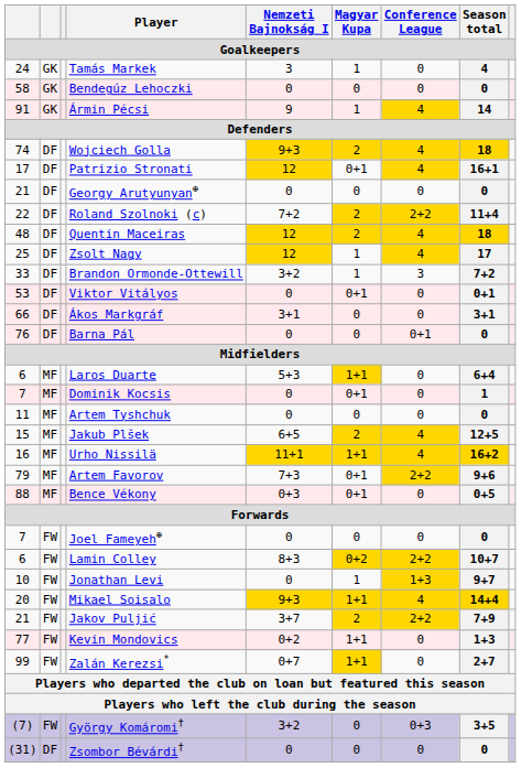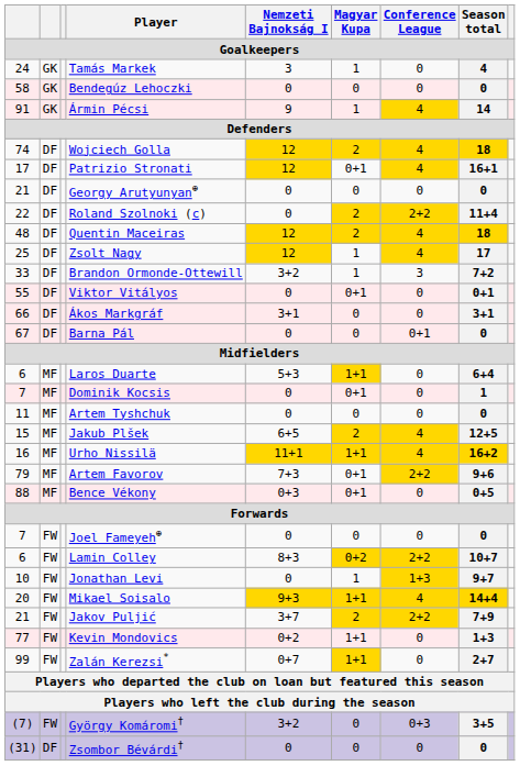 <table class="wikitable sortable sticky-header zebra" style="text-align:center; font-size:85%;">
 <tr>
 <th></th>
 <th></th>
 <th></th>
 <th>Player</th>
 <th><a href='#'>Nemzeti<br>Bajnokság I</a></th>
 <th><a href='#'>Magyar<br>Kupa</a></th>
 <th><a href='#'>Conference<br>League</a></th>
 <th>Season<br>total</th>
 <th class="unsortable"></th>
 </tr>
 <tr>
 <th colspan=9 style=background:#dcdcdc; text-align:center>Goalkeepers</th>
 </tr>
 <tr>
 <td>24</td>
 <td>GK</td>
 <td></td>
 <td style="text-align:left;" data-sort-value="Markek"><a href='#'>Tamás Markek</a></td>
 <td>3</td>
 <td>1</td>
 <td>0</td>
 <th>4</th>
 <td></td>
 </tr>
 <tr bgcolor="#ffe9ec">
 <td>58</td>
 <td>GK</td>
 <td></td>
 <td style="text-align:left;" data-sort-value="Lehoczki"><a href='#'>Bendegúz Lehoczki</a></td>
 <td>0</td>
 <td>0</td>
 <td>0</td>
 <th>0</th>
 <td></td>
 </tr>
 <tr bgcolor="#ffe9ec">
 <td>91</td>
 <td>GK</td>
 <td></td>
 <td style="text-align:left;" data-sort-value="Pecsi"><a href='#'>Ármin Pécsi</a></td>
 <td>9</td>
 <td>1</td>
 <td style="background-color: gold;">4</td>
 <th>14</th>
 <td></td>
 </tr>
 <tr>
 <th colspan=9 style=background:#dcdcdc; text-align:center>Defenders</th>
 </tr>
 <tr>
 <td>74</td>
 <td>DF</td>
 <td></td>
 <td style="text-align:left;" data-sort-value="Golla"><a href='#'>Wojciech Golla</a></td>
-<td style="background-color: gold;">9+3</td>
+<td style="background-color: gold;">12</td>
 <td style="background-color: gold;">2</td>
 <td style="background-color: gold;">4</td>
 <th style="background-color: gold;">18</th>
 <td></td>
 </tr>
 <tr>
 <td>17</td>
 <td>DF</td>
 <td></td>
 <td style="text-align:left;" data-sort-value="Stronati"><a href='#'>Patrizio Stronati</a></td>
 <td style="background-color: gold;">12</td>
 <td>0+1</td>
 <td style="background-color: gold;">4</td>
 <th>16+1</th>
 <td></td>
 </tr>
 <tr>
 <td>21</td>
 <td>DF</td>
 <td></td>
 <td style="text-align:left;" data-sort-value="Arutyunyan"><a href='#'>Georgy Arutyunyan</a><sup>⊕</sup></td>
 <td>0</td>
 <td>0</td>
 <td>0</td>
 <th>0</th>
 <td></td>
 </tr>
 <tr>
 <td>22</td>
 <td>DF</td>
 <td></td>
 <td style="text-align:left;" data-sort-value="Szolnoki"><a href='#'>Roland Szolnoki</a> (<a href='#'>c</a>)</td>
-<td>7+2</td>
+<td>0</td>
 <td style="background-color: gold;">2</td>
 <td style="background-color: gold;">2+2</td>
 <th>11+4</th>
 <td></td>
 </tr>
 <tr>
 <td>48</td>
 <td>DF</td>
 <td></td>
 <td style="text-align:left;" data-sort-value="Maceiras"><a href='#'>Quentin Maceiras</a></td>
 <td style="background-color: gold;">12</td>
 <td style="background-color: gold;">2</td>
 <td style="background-color: gold;">4</td>
 <th style="background-color: gold;">18</th>
 <td></td>
 </tr>
 <tr>
 <td>25</td>
 <td>DF</td>
 <td></td>
 <td style="text-align:left;" data-sort-value="Nagy"><a href='#'>Zsolt Nagy</a></td>
 <td style="background-color: gold;">12</td>
 <td>1</td>
 <td style="background-color: gold;">4</td>
 <th>17</th>
 <td></td>
 </tr>
 <tr>
 <td>33</td>
 <td>DF</td>
 <td></td>
 <td style="text-align:left;" data-sort-value="Ormonde"><a href='#'>Brandon Ormonde-Ottewill</a></td>
 <td>3+2</td>
 <td>1</td>
 <td>3</td>
 <th>7+2</th>
 <td></td>
 </tr>
 <tr bgcolor="#ffe9ec">
-<td>53</td>
+<td>55</td>
 <td>DF</td>
 <td></td>
 <td style="text-align:left;" data-sort-value="Vitalyos"><a href='#'>Viktor Vitályos</a></td>
 <td>0</td>
 <td>0+1</td>
 <td>0</td>
 <th>0+1</th>
 <td></td>
 </tr>
 <tr bgcolor="#ffe9ec">
 <td>66</td>
 <td>DF</td>
 <td></td>
 <td style="text-align:left;" data-sort-value="Markgraf"><a href='#'>Ákos Markgráf</a></td>
 <td>3+1</td>
 <td>0</td>
 <td>0</td>
 <th>3+1</th>
 <td></td>
 </tr>
 <tr bgcolor="#ffe9ec">
-<td>76</td>
+<td>67</td>
 <td>DF</td>
 <td></td>
 <td style="text-align:left;" data-sort-value="Pal"><a href='#'>Barna Pál</a></td>
 <td>0</td>
 <td>0</td>
 <td>0+1</td>
 <th>0</th>
 <td></td>
 </tr>
 <tr>
 <th colspan=9 style=background:#dcdcdc; text-align:center>Midfielders</th>
 </tr>
 <tr>
 <td>6</td>
 <td>MF</td>
 <td></td>
 <td style="text-align:left;" data-sort-value="Duarte"><a href='#'>Laros Duarte</a></td>
 <td>5+3</td>
 <td style="background-color: gold;">1+1</td>
 <td>0</td>
 <th>6+4</th>
 <td></td>
 </tr>
 <tr bgcolor="#ffe9ec">
 <td>7</td>
 <td>MF</td>
 <td></td>
 <td style="text-align:left;" data-sort-value="Kocsis"><a href='#'>Dominik Kocsis</a></td>
 <td>0</td>
 <td>0+1</td>
 <td>0</td>
 <th>1</th>
 <td></td>
 </tr>
 <tr>
 <td>11</td>
 <td>MF</td>
 <td></td>
 <td style="text-align:left;" data-sort-value="Tyshchuk"><a href='#'>Artem Tyshchuk</a></td>
 <td>0</td>
 <td>0</td>
 <td>0</td>
 <th>0</th>
 <td></td>
 </tr>
 <tr>
 <td>15</td>
 <td>MF</td>
 <td></td>
 <td style="text-align:left;" data-sort-value="Plsek"><a href='#'>Jakub Plšek</a></td>
 <td>6+5</td>
 <td style="background-color: gold;">2</td>
 <td style="background-color: gold;">4</td>
 <th>12+5</th>
 <td></td>
 </tr>
 <tr>
 <td>16</td>
 <td>MF</td>
 <td></td>
 <td style="text-align:left;" data-sort-value="Nissila"><a href='#'>Urho Nissilä</a></td>
 <td style="background-color: gold;">11+1</td>
 <td style="background-color: gold;">1+1</td>
 <td style="background-color: gold;">4</td>
 <th style="background-color: gold;">16+2</th>
 <td></td>
 </tr>
 <tr>
 <td>79</td>
 <td>MF</td>
 <td></td>
 <td style="text-align:left;" data-sort-value="Favorov"><a href='#'>Artem Favorov</a></td>
 <td>7+3</td>
 <td>0+1</td>
 <td style="background-color: gold;">2+2</td>
 <th>9+6</th>
 <td></td>
 </tr>
 <tr bgcolor="#ffe9ec">
 <td>88</td>
 <td>MF</td>
 <td></td>
 <td style="text-align:left;" data-sort-value="Vekony"><a href='#'>Bence Vékony</a></td>
 <td>0+3</td>
 <td>0+1</td>
 <td>0</td>
 <th>0+5</th>
 <td></td>
 </tr>
 <tr>
 <th colspan=9 style=background:#dcdcdc; text-align:center>Forwards</th>
 </tr>
 <tr>
 <td>7</td>
 <td>FW</td>
 <td></td>
 <td style="text-align:left;" data-sort-value="Fameyeh"><a href='#'>Joel Fameyeh</a><sup>⊕</sup></td>
 <td>0</td>
 <td>0</td>
 <td>0</td>
 <th>0</th>
 <td></td>
 </tr>
 <tr>
 <td>6</td>
 <td>FW</td>
 <td></td>
 <td style="text-align:left;" data-sort-value="Colley"><a href='#'>Lamin Colley</a></td>
 <td>8+3</td>
 <td style="background-color: gold;">0+2</td>
 <td style="background-color: gold;">2+2</td>
 <th>10+7</th>
 <td></td>
 </tr>
 <tr>
 <td>10</td>
 <td>FW</td>
 <td></td>
 <td style="text-align:left;" data-sort-value="Levi"><a href='#'>Jonathan Levi</a></td>
 <td>0</td>
 <td>1</td>
 <td style="background-color: gold;">1+3</td>
 <th>9+7</th>
 <td></td>
 </tr>
 <tr>
 <td>20</td>
 <td>FW</td>
 <td></td>
 <td style="text-align:left;" data-sort-value="Soisalo"><a href='#'>Mikael Soisalo</a></td>
 <td style="background-color: gold;">9+3</td>
 <td style="background-color: gold;">1+1</td>
 <td style="background-color: gold;">4</td>
 <th style="background-color: gold;">14+4</th>
 <td></td>
 </tr>
 <tr>
 <td>21</td>
 <td>FW</td>
 <td></td>
 <td style="text-align:left;" data-sort-value="Puljic"><a href='#'>Jakov Puljić</a></td>
 <td>3+7</td>
 <td style="background-color: gold;">2</td>
 <td style="background-color: gold;">2+2</td>
 <th>7+9</th>
 <td></td>
 </tr>
 <tr bgcolor="#ffe9ec">
 <td>77</td>
 <td>FW</td>
 <td></td>
 <td style="text-align:left;" data-sort-value="Mondovics"><a href='#'>Kevin Mondovics</a></td>
 <td>0+2</td>
 <td>1+1</td>
 <td>0</td>
 <th>1+3</th>
 <td></td>
 </tr>
 <tr>
 <td>99</td>
 <td>FW</td>
 <td></td>
 <td style="text-align:left;" data-sort-value="Kerezsi"><a href='#'>Zalán Kerezsi</a><sup>*</sup></td>
 <td>0+7</td>
 <td style="background-color: gold;">1+1</td>
 <td>0</td>
 <th>2+7</th>
 <td></td>
 </tr>
 <tr>
 <th colspan="9">Players who departed the club on loan but featured this season</th>
 </tr>
 <tr>
 <th colspan="9">Players who left the club during the season</th>
 </tr>
 <tr bgcolor=#CBC3E3>
 <td>(7)</td>
 <td>FW</td>
 <td></td>
 <td style="text-align:left;" data-sort-value="Komaromi"><a href='#'>György Komáromi</a><sup>†</sup></td>
 <td>3+2</td>
 <td>0</td>
 <td>0+3</td>
 <th>3+5</th>
 <td></td>
 </tr>
 <tr bgcolor=#CBC3E3>
 <td>(31)</td>
 <td>DF</td>
 <td></td>
 <td style="text-align:left;" data-sort-value="Bevardi"><a href='#'>Zsombor Bévárdi</a><sup>†</sup></td>
 <td>0</td>
 <td>0</td>
 <td>0</td>
 <th>0</th>
 <td></td>
 </tr>
 <tr>
 </tr>
 </table>
